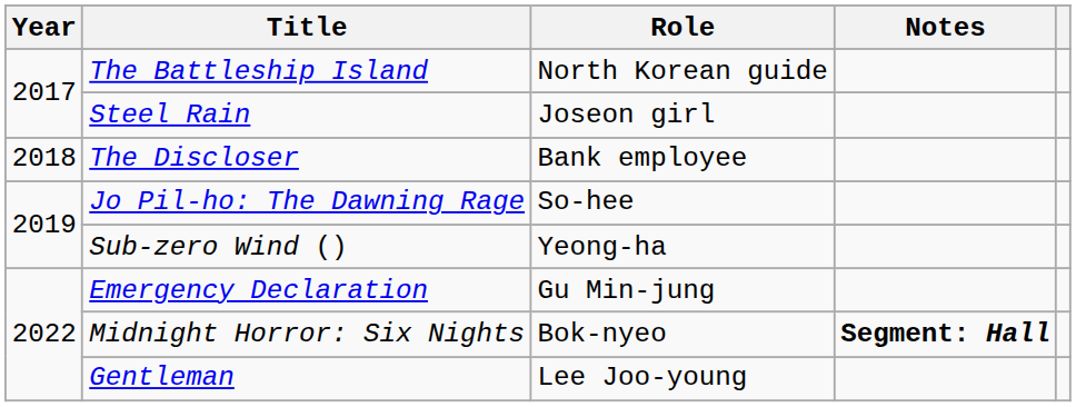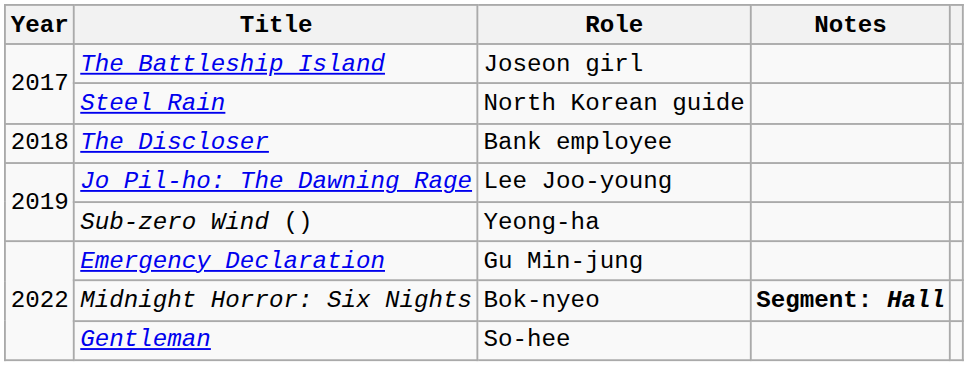 <table class="wikitable plainrowheaders">
 <tr>
 <th scope="col">Year</th>
 <th scope="col">Title</th>
 <th scope="col">Role</th>
 <th>Notes</th>
 <th scope="col" class="unsortable"></th>
 </tr>
 <tr>
 <td rowspan="2">2017</td>
 <td><em><a href='#'>The Battleship Island</a></em></td>
-<td>North Korean guide</td>
+<td>Joseon girl</td>
 <td></td>
 <td></td>
 </tr>
 <tr>
 <td><em><a href='#'>Steel Rain</a></em></td>
-<td>Joseon girl</td>
+<td>North Korean guide</td>
 <td></td>
 <td></td>
 </tr>
 <tr>
 <td scope="row">2018</td>
 <td><em><a href='#'>The Discloser</a></em></td>
 <td>Bank employee</td>
 <td></td>
 <td></td>
 </tr>
 <tr>
 <td rowspan="2">2019</td>
 <td><em><a href='#'>Jo Pil-ho: The Dawning Rage</a></em></td>
-<td>So-hee</td>
+<td>Lee Joo-young</td>
 <td></td>
 <td></td>
 </tr>
 <tr>
 <td><em>Sub-zero Wind</em> ()</td>
 <td>Yeong-ha</td>
 <td></td>
 <td></td>
 </tr>
 <tr>
 <td scope="row" rowspan=3>2022</td>
 <td><em><a href='#'>Emergency Declaration</a></em></td>
 <td>Gu Min-jung</td>
 <td></td>
 <td></td>
 </tr>
 <tr>
 <td><em>Midnight Horror: Six Nights</em></td>
 <td>Bok-nyeo</td>
 <td><strong>Segment: <em>Hall</em></strong></td>
 <td></td>
 </tr>
 <tr>
 <td><em><a href='#'>Gentleman</a></em></td>
-<td>Lee Joo-young</td>
+<td>So-hee</td>
 <td></td>
 <td></td>
 </tr>
 </table>
